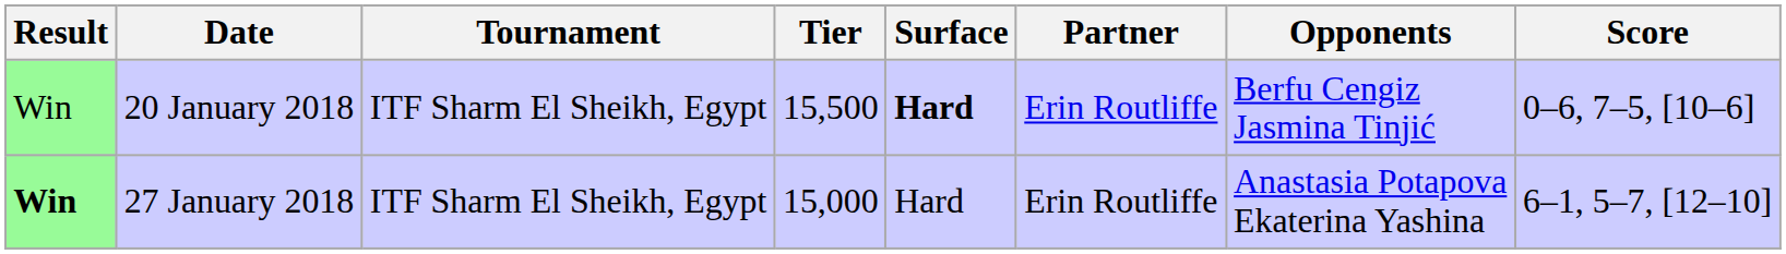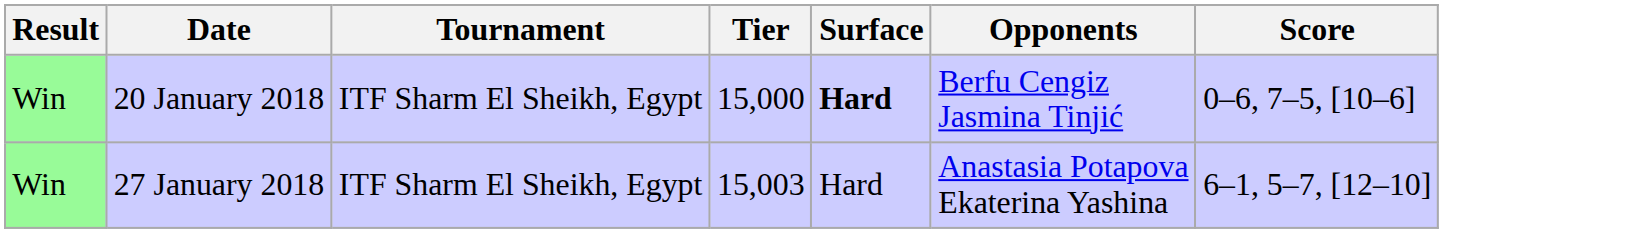 <table class="sortable wikitable">
 <tr>
 <th>Result</th>
 <th>Date</th>
 <th>Tournament</th>
 <th>Tier</th>
 <th>Surface</th>
-<th>Partner</th>
 <th>Opponents</th>
 <th class="unsortable">Score</th>
 </tr>
 <tr style="background:#ccf;">
 <td style="background:#98fb98;">Win</td>
 <td>20 January 2018</td>
 <td>ITF Sharm El Sheikh, Egypt</td>
-<td>15,500</td>
+<td>15,000</td>
 <td><strong>Hard</strong></td>
-<td> <a href='#'>Erin Routliffe</a></td>
 <td> <a href='#'>Berfu Cengiz</a> <br>  <a href='#'>Jasmina Tinjić</a></td>
 <td>0–6, 7–5, [10–6]</td>
 </tr>
 <tr style="background:#ccf;">
-<td style="background:#98fb98;"><strong>Win</strong></td>
+<td style="background:#98fb98;">Win</td>
 <td>27 January 2018</td>
 <td>ITF Sharm El Sheikh, Egypt</td>
-<td>15,000</td>
+<td>15,003</td>
 <td>Hard</td>
-<td> Erin Routliffe</td>
 <td> <a href='#'>Anastasia Potapova</a> <br>  Ekaterina Yashina</td>
 <td>6–1, 5–7, [12–10]</td>
 </tr>
 </table>
